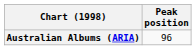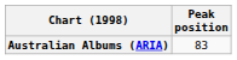 <table class="wikitable plainrowheaders" style="text-align:center">
 <tr>
 <th scope="col">Chart (1998)</th>
 <th scope="col">Peak<br>position</th>
 </tr>
 <tr>
 <th scope="row">Australian Albums (<a href='#'>ARIA</a>)</th>
-<td>96</td>
+<td>83</td>
 </tr>
 </table>
